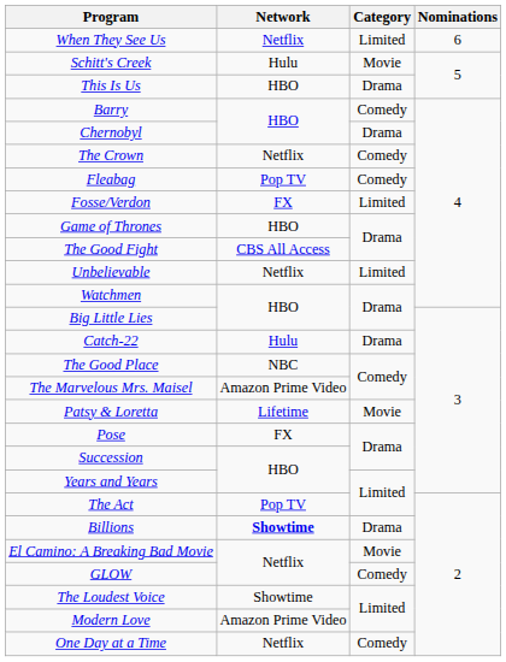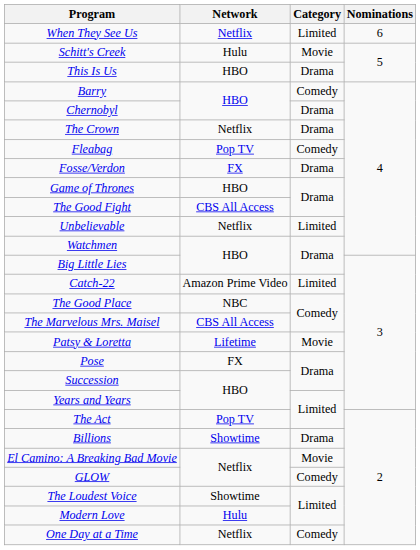 <table class="wikitable sortable" style="text-align:center;" background: #f6e39c;>
 <tr>
 <th scope="col" style="text-align:center;">Program</th>
 <th scope="col" style="text-align:center;">Network</th>
 <th scope="col" style="text-align:center;">Category</th>
 <th scope="col" style="width:55px;">Nominations</th>
 </tr>
 <tr>
 <td><em><a href='#'>When They See Us</a></em></td>
 <td><a href='#'>Netflix</a></td>
 <td>Limited</td>
 <td style="text-align:center">6</td>
 </tr>
 <tr>
 <td><em><a href='#'>Schitt's Creek</a></em></td>
 <td>Hulu</td>
 <td>Movie</td>
 <td rowspan="2" style="text-align:center">5</td>
 </tr>
 <tr>
 <td><em><a href='#'>This Is Us</a></em></td>
 <td>HBO</td>
 <td>Drama</td>
 </tr>
 <tr>
 <td><em><a href='#'>Barry</a></em></td>
 <td rowspan="2"><a href='#'>HBO</a></td>
 <td>Comedy</td>
 <td rowspan="9" style="text-align:center">4</td>
 </tr>
 <tr>
 <td><em><a href='#'>Chernobyl</a></em></td>
 <td>Drama</td>
 </tr>
 <tr>
 <td><em><a href='#'>The Crown</a></em></td>
 <td>Netflix</td>
-<td>Comedy</td>
+<td>Drama</td>
 </tr>
 <tr>
 <td><em><a href='#'>Fleabag</a></em></td>
 <td><a href='#'>Pop TV</a></td>
 <td>Comedy</td>
 </tr>
 <tr>
 <td><em><a href='#'>Fosse/Verdon</a></em></td>
 <td><a href='#'>FX</a></td>
-<td>Limited</td>
+<td>Drama</td>
 </tr>
 <tr>
 <td><em><a href='#'>Game of Thrones</a></em></td>
 <td>HBO</td>
 <td rowspan="2">Drama</td>
 </tr>
 <tr>
 <td><em><a href='#'>The Good Fight</a></em></td>
 <td><a href='#'>CBS All Access</a></td>
 </tr>
 <tr>
 <td><em><a href='#'>Unbelievable</a></em></td>
 <td>Netflix</td>
 <td>Limited</td>
 </tr>
 <tr>
 <td><em><a href='#'>Watchmen</a></em></td>
 <td rowspan="2">HBO</td>
 <td rowspan="2">Drama</td>
 </tr>
 <tr>
 <td><em><a href='#'>Big Little Lies</a></em></td>
 <td rowspan="8" style="text-align:center">3</td>
 </tr>
 <tr>
 <td><em><a href='#'>Catch-22</a></em></td>
-<td><a href='#'>Hulu</a></td>
-<td>Drama</td>
+<td>Amazon Prime Video</td>
+<td>Limited</td>
 </tr>
 <tr>
 <td><em><a href='#'>The Good Place</a></em></td>
 <td>NBC</td>
 <td rowspan="2">Comedy</td>
 </tr>
 <tr>
 <td><em><a href='#'>The Marvelous Mrs. Maisel</a></em></td>
-<td>Amazon Prime Video</td>
+<td><a href='#'>CBS All Access</a></td>
 </tr>
 <tr>
 <td><em><a href='#'>Patsy & Loretta</a></em></td>
 <td><a href='#'>Lifetime</a></td>
 <td>Movie</td>
 </tr>
 <tr>
 <td><em><a href='#'>Pose</a></em></td>
 <td>FX</td>
 <td rowspan="2">Drama</td>
 </tr>
 <tr>
 <td><em><a href='#'>Succession</a></em></td>
 <td rowspan="2">HBO</td>
 </tr>
 <tr>
 <td><em><a href='#'>Years and Years</a></em></td>
 <td rowspan="2">Limited</td>
 </tr>
 <tr>
 <td><em><a href='#'>The Act</a></em></td>
 <td><a href='#'>Pop TV</a></td>
 <td rowspan="7" style="text-align:center">2</td>
 </tr>
 <tr>
 <td><em><a href='#'>Billions</a></em></td>
-<td><strong><a href='#'>Showtime</a></strong></td>
+<td><a href='#'>Showtime</a></td>
 <td>Drama</td>
 </tr>
 <tr>
 <td><em><a href='#'>El Camino: A Breaking Bad Movie</a></em></td>
 <td rowspan="2">Netflix</td>
 <td>Movie</td>
 </tr>
 <tr>
 <td><em><a href='#'>GLOW</a></em></td>
 <td>Comedy</td>
 </tr>
 <tr>
 <td><em><a href='#'>The Loudest Voice</a></em></td>
 <td>Showtime</td>
 <td rowspan="2">Limited</td>
 </tr>
 <tr>
 <td><em><a href='#'>Modern Love</a></em></td>
-<td>Amazon Prime Video</td>
+<td><a href='#'>Hulu</a></td>
 </tr>
 <tr>
 <td><em><a href='#'>One Day at a Time</a></em></td>
 <td>Netflix</td>
 <td>Comedy</td>
 </tr>
 </table>
